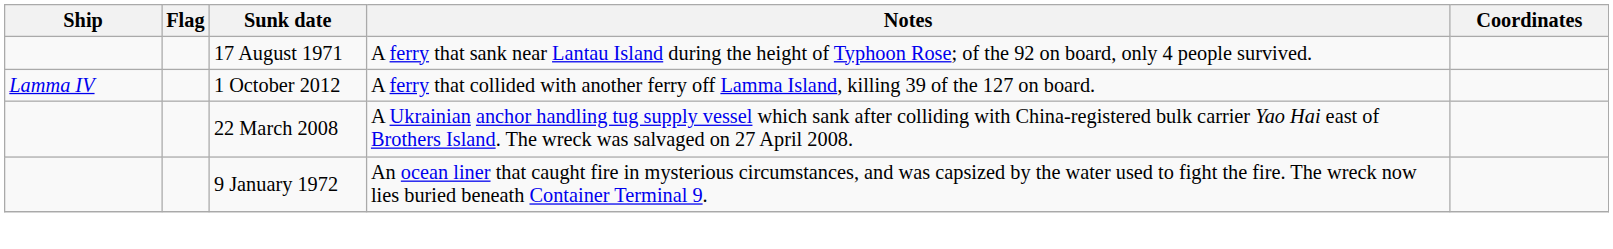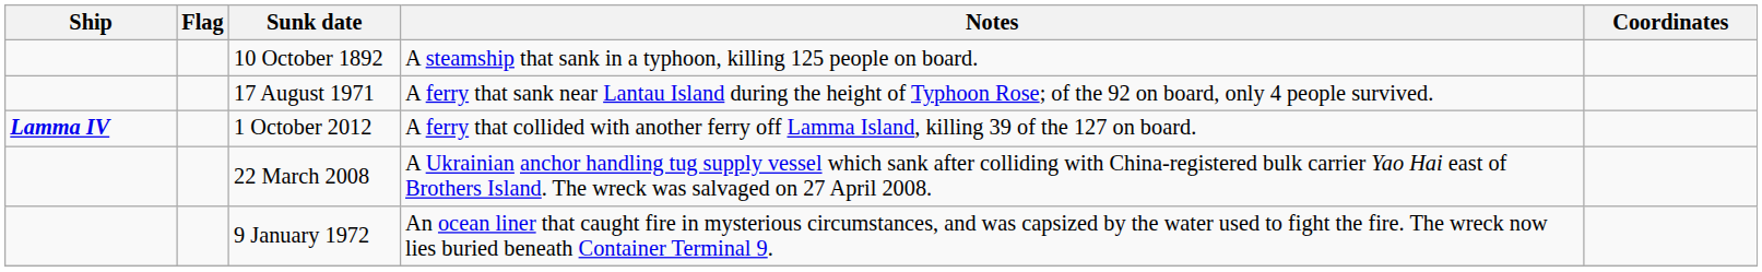 <table class=wikitable | style = "width:100%">
 <tr>
 <th style="width:10%">Ship</th>
 <th>Flag</th>
 <th style="width:10%">Sunk date</th>
 <th style="width:70%">Notes</th>
 <th style="width:10%">Coordinates</th>
 </tr>
 <tr>
 <td></td>
 <td></td>
+<td>10 October 1892</td>
+<td>A <a href='#'>steamship</a> that sank in a typhoon, killing 125 people on board.</td>
+<td></td>
+</tr>
+<tr>
+<td></td>
+<td></td>
 <td>17 August 1971</td>
 <td>A <a href='#'>ferry</a> that sank near <a href='#'>Lantau Island</a> during the height of <a href='#'>Typhoon Rose</a>; of the 92 on board, only 4 people survived.</td>
 <td></td>
 </tr>
 <tr>
-<td><em><a href='#'>Lamma IV</a></em></td>
+<td><strong><em><a href='#'>Lamma IV</a></em></strong></td>
 <td></td>
 <td>1 October 2012</td>
 <td>A <a href='#'>ferry</a> that collided with another ferry off <a href='#'>Lamma Island</a>, killing 39 of the 127 on board.</td>
 <td></td>
 </tr>
 <tr>
 <td></td>
 <td></td>
 <td>22 March 2008</td>
 <td>A <a href='#'>Ukrainian</a> <a href='#'>anchor handling tug supply vessel</a> which sank after colliding with China-registered bulk carrier <em>Yao Hai</em> east of <a href='#'>Brothers Island</a>. The wreck was salvaged on 27 April 2008.</td>
 <td></td>
 </tr>
 <tr>
 <td></td>
 <td></td>
 <td>9 January 1972</td>
 <td>An <a href='#'>ocean liner</a> that caught fire in mysterious circumstances, and was capsized by the water used to fight the fire. The wreck now lies buried beneath <a href='#'>Container Terminal 9</a>.</td>
 <td></td>
 </tr>
 <tr>
 </tr>
 </table>
